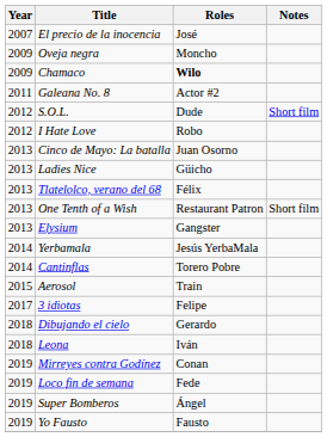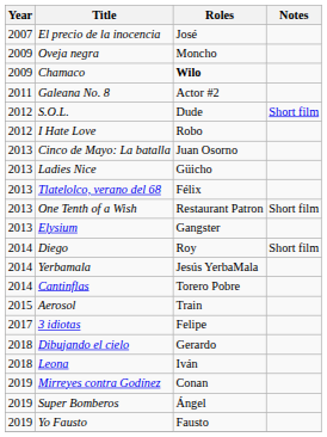 <table class="wikitable sortable">
 <tr>
 <th>Year</th>
 <th>Title</th>
 <th>Roles</th>
 <th>Notes</th>
 </tr>
 <tr>
 <td>2007</td>
 <td><em>El precio de la inocencia</em></td>
 <td>José</td>
 <td></td>
 </tr>
 <tr>
 <td>2009</td>
 <td><em>Oveja negra</em></td>
 <td>Moncho</td>
 <td></td>
 </tr>
 <tr>
 <td>2009</td>
 <td><em>Chamaco</em></td>
 <td><strong>Wilo</strong></td>
 <td></td>
 </tr>
 <tr>
 <td>2011</td>
 <td><em>Galeana No. 8</em></td>
 <td>Actor #2</td>
 <td></td>
 </tr>
 <tr>
 <td>2012</td>
 <td><em>S.O.L.</em></td>
 <td>Dude</td>
 <td><a href='#'>Short film</a></td>
 </tr>
 <tr>
 <td>2012</td>
 <td><em>I Hate Love</em></td>
 <td>Robo</td>
 <td></td>
 </tr>
 <tr>
 <td>2013</td>
 <td><em>Cinco de Mayo: La batalla</em></td>
 <td>Juan Osorno</td>
 <td></td>
 </tr>
 <tr>
 <td>2013</td>
 <td><em>Ladies Nice</em></td>
 <td>Güicho</td>
 <td></td>
 </tr>
 <tr>
 <td>2013</td>
 <td><em><a href='#'>Tlatelolco, verano del 68</a></em></td>
 <td>Félix</td>
 <td></td>
 </tr>
 <tr>
 <td>2013</td>
 <td><em>One Tenth of a Wish</em></td>
 <td>Restaurant Patron</td>
 <td>Short film</td>
 </tr>
 <tr>
 <td>2013</td>
 <td><em><a href='#'>Elysium</a></em></td>
 <td>Gangster</td>
 <td></td>
 </tr>
 <tr>
 <td>2014</td>
+<td><em>Diego</em></td>
+<td>Roy</td>
+<td>Short film</td>
+</tr>
+<tr>
+<td>2014</td>
 <td><em>Yerbamala</em></td>
 <td>Jesús YerbaMala</td>
 <td></td>
 </tr>
 <tr>
 <td>2014</td>
 <td><em><a href='#'>Cantinflas</a></em></td>
 <td>Torero Pobre</td>
 <td></td>
 </tr>
 <tr>
 <td>2015</td>
 <td><em>Aerosol</em></td>
 <td>Train</td>
 <td></td>
 </tr>
 <tr>
 <td>2017</td>
 <td><em><a href='#'>3 idiotas</a></em></td>
 <td>Felipe</td>
 <td></td>
 </tr>
 <tr>
 <td>2018</td>
 <td><em><a href='#'>Dibujando el cielo</a></em></td>
 <td>Gerardo</td>
 <td></td>
 </tr>
 <tr>
 <td>2018</td>
 <td><em><a href='#'>Leona</a></em></td>
 <td>Iván</td>
 <td></td>
 </tr>
 <tr>
 <td>2019</td>
 <td><em><a href='#'>Mirreyes contra Godínez</a></em></td>
 <td>Conan</td>
 <td></td>
 </tr>
 <tr>
 <td>2019</td>
-<td><em><a href='#'>Loco fin de semana</a></em></td>
-<td>Fede</td>
-<td></td>
-</tr>
-<tr>
-<td>2019</td>
 <td><em>Super Bomberos</em></td>
 <td>Ángel</td>
 <td></td>
 </tr>
 <tr>
 <td>2019</td>
 <td><em>Yo Fausto</em></td>
 <td>Fausto</td>
 <td></td>
 </tr>
 <tr>
 </tr>
 </table>
